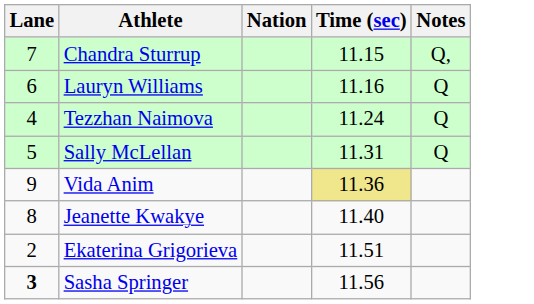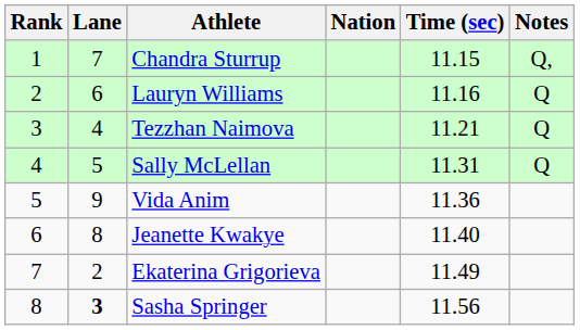 <table class="wikitable sortable" style="text-align:center">
 <tr>
+<th>Rank</th>
 <th>Lane</th>
 <th>Athlete</th>
 <th>Nation</th>
 <th>Time (<a href='#'>sec</a>)</th>
 <th>Notes</th>
 </tr>
 <tr bgcolor=ccffcc>
+<td>1</td>
 <td>7</td>
 <td align="left"><a href='#'>Chandra Sturrup</a></td>
 <td align=left></td>
 <td>11.15</td>
 <td>Q, </td>
 </tr>
 <tr bgcolor=ccffcc>
+<td>2</td>
 <td>6</td>
 <td align="left"><a href='#'>Lauryn Williams</a></td>
 <td align=left></td>
 <td>11.16</td>
 <td>Q</td>
 </tr>
 <tr bgcolor=ccffcc>
+<td>3</td>
 <td>4</td>
 <td align="left"><a href='#'>Tezzhan Naimova</a></td>
 <td align=left></td>
-<td>11.24</td>
+<td>11.21</td>
 <td>Q</td>
 </tr>
 <tr bgcolor=ccffcc>
+<td>4</td>
 <td>5</td>
 <td align="left"><a href='#'>Sally McLellan</a></td>
 <td align=left></td>
 <td>11.31</td>
 <td>Q</td>
 </tr>
 <tr>
+<td>5</td>
 <td>9</td>
 <td align="left"><a href='#'>Vida Anim</a></td>
 <td align=left></td>
-<td style="background: khaki;">11.36</td>
+<td>11.36</td>
 <td></td>
 </tr>
 <tr>
+<td>6</td>
 <td>8</td>
 <td align="left"><a href='#'>Jeanette Kwakye</a></td>
 <td align=left></td>
 <td>11.40</td>
 <td></td>
 </tr>
 <tr>
+<td>7</td>
 <td>2</td>
 <td align="left"><a href='#'>Ekaterina Grigorieva</a></td>
 <td align=left></td>
-<td>11.51</td>
+<td>11.49</td>
 <td></td>
 </tr>
 <tr>
+<td>8</td>
 <td><strong>3</strong></td>
 <td align="left"><a href='#'>Sasha Springer</a></td>
 <td align=left></td>
 <td>11.56</td>
 <td></td>
 </tr>
 </table>
